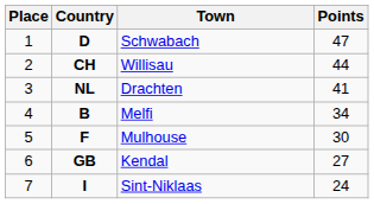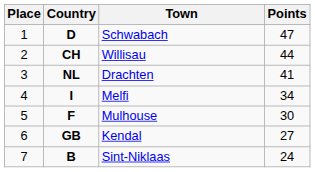 <table class="wikitable toptextcells" style="text-align:center;">
 <tr>
 <th width="25">Place</th>
 <th width="25">Country</th>
 <th width="200">Town</th>
 <th width="25">Points</th>
 </tr>
 <tr>
 <td>1</td>
 <td><strong>D</strong></td>
 <td align="left"><a href='#'>Schwabach</a></td>
 <td>47</td>
 </tr>
 <tr>
 <td>2</td>
 <td><strong>CH</strong></td>
 <td align="left"><a href='#'>Willisau</a></td>
 <td>44</td>
 </tr>
 <tr>
 <td>3</td>
 <td><strong>NL</strong></td>
 <td align="left"><a href='#'>Drachten</a></td>
 <td>41</td>
 </tr>
 <tr>
 <td>4</td>
-<td><strong>B</strong></td>
+<td><strong>I</strong></td>
 <td align="left"><a href='#'>Melfi</a></td>
 <td>34</td>
 </tr>
 <tr>
 <td>5</td>
 <td><strong>F</strong></td>
 <td align="left"><a href='#'>Mulhouse</a></td>
 <td>30</td>
 </tr>
 <tr>
 <td>6</td>
 <td><strong>GB</strong></td>
 <td align="left"><a href='#'>Kendal</a></td>
 <td>27</td>
 </tr>
 <tr>
 <td>7</td>
-<td><strong>I</strong></td>
+<td><strong>B</strong></td>
 <td align="left"><a href='#'>Sint-Niklaas</a></td>
 <td>24</td>
 </tr>
 </table>
